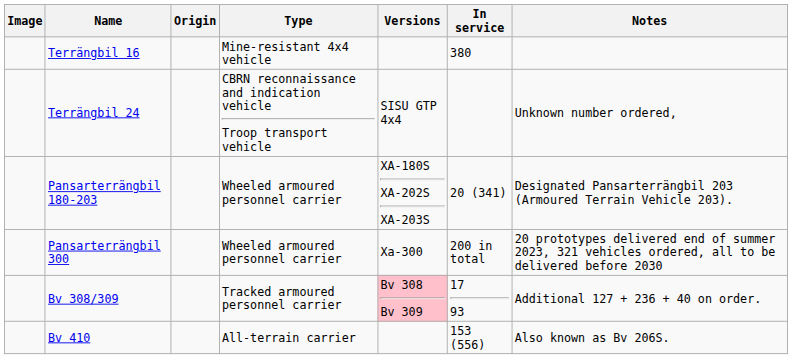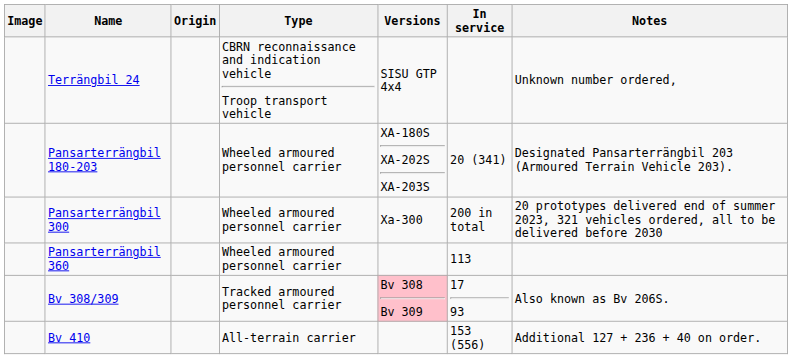 <table class="wikitable">
 <tr>
 <th>Image</th>
 <th>Name</th>
 <th>Origin</th>
 <th>Type</th>
 <th>Versions</th>
 <th>In service</th>
 <th>Notes</th>
-</tr>
-<tr>
-<td></td>
-<td><a href='#'>Terrängbil 16</a></td>
-<td><br></td>
-<td>Mine-resistant 4x4 vehicle</td>
-<td></td>
-<td>380</td>
-<td></td>
 </tr>
 <tr>
 <td></td>
 <td><a href='#'>Terrängbil 24</a></td>
 <td></td>
 <td>CBRN reconnaissance and indication vehicle<hr>Troop transport vehicle</td>
 <td>SISU GTP 4x4</td>
 <td></td>
 <td>Unknown number ordered, </td>
 </tr>
 <tr>
 <td></td>
 <td><a href='#'>Pansarterrängbil</a><br><a href='#'>180-203</a></td>
 <td></td>
 <td>Wheeled armoured personnel carrier</td>
 <td>XA-180S<hr>XA-202S<hr>XA-203S</td>
 <td>20 (341)</td>
 <td>Designated Pansarterrängbil 203 (Armoured Terrain Vehicle 203).</td>
 </tr>
 <tr>
 <td></td>
 <td><a href='#'>Pansarterrängbil 300</a></td>
 <td></td>
 <td>Wheeled armoured personnel carrier</td>
 <td>Xa-300</td>
 <td>200 in total</td>
 <td>20 prototypes delivered end of summer 2023, 321 vehicles ordered, all to be delivered before 2030</td>
 </tr>
 <tr>
 <td></td>
+<td><a href='#'>Pansarterrängbil 360</a></td>
+<td></td>
+<td>Wheeled armoured personnel carrier</td>
+<td></td>
+<td>113</td>
+<td></td>
+</tr>
+<tr>
+<td></td>
 <td><a href='#'>Bv 308/309</a></td>
 <td></td>
 <td>Tracked armoured personnel carrier</td>
 <td style="background: pink;">Bv 308<hr>Bv 309</td>
 <td>17<hr>93</td>
-<td>Additional 127 + 236 + 40 on order.</td>
+<td>Also known as Bv 206S.</td>
 </tr>
 <tr>
 <td></td>
 <td><a href='#'>Bv 410</a></td>
 <td><br></td>
 <td>All-terrain carrier</td>
 <td></td>
 <td>153 (556)</td>
-<td>Also known as Bv 206S.</td>
+<td>Additional 127 + 236 + 40 on order.</td>
 </tr>
 </table>
